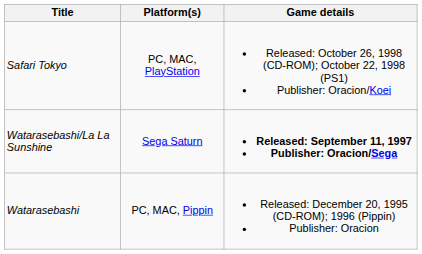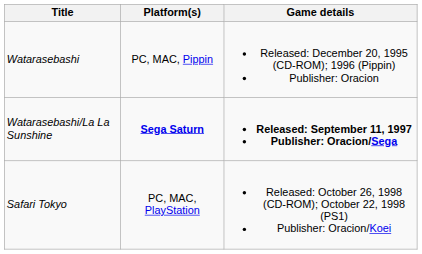 <table class="wikitable plainrowheaders" style="text-align:center;">
 <tr>
 <th style="width:12em;">Title</th>
 <th style="width:12em;">Platform(s)</th>
 <th style="width:24em;">Game details</th>
 </tr>
 <tr>
+<td align="left"><em>Watarasebashi</em></td>
+<td>PC, MAC, <a href='#'>Pippin</a></td>
+<td><br><ul><li>Released: December 20, 1995 (CD-ROM); 1996 (Pippin)</li><li>Publisher: Oracion</li></ul></td>
+</tr>
+<tr>
+<td align="left"><em>Watarasebashi/La La Sunshine</em></td>
+<td><strong><a href='#'>Sega Saturn</a></strong></td>
+<td><strong><br><ul><li>Released: September 11, 1997</li><li>Publisher: Oracion/<a href='#'>Sega</a></li></ul></strong></td>
+</tr>
+<tr>
 <td align="left"><em>Safari Tokyo</em></td>
 <td>PC, MAC, <a href='#'>PlayStation</a></td>
 <td><br><ul><li>Released: October 26, 1998 (CD-ROM); October 22, 1998 (PS1)</li><li>Publisher: Oracion/<a href='#'>Koei</a></li></ul></td>
 </tr>
-<tr>
-<td align="left"><em>Watarasebashi/La La Sunshine</em></td>
-<td><a href='#'>Sega Saturn</a></td>
-<td><strong><br><ul><li>Released: September 11, 1997</li><li>Publisher: Oracion/<a href='#'>Sega</a></li></ul></strong></td>
-</tr>
-<tr>
-<td align="left"><em>Watarasebashi</em></td>
-<td>PC, MAC, <a href='#'>Pippin</a></td>
-<td><br><ul><li>Released: December 20, 1995 (CD-ROM); 1996 (Pippin)</li><li>Publisher: Oracion</li></ul></td>
-</tr>
 </table>
